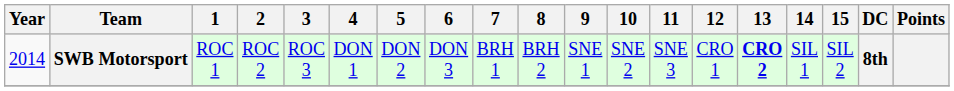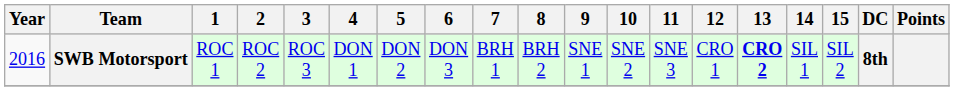 <table class="wikitable" style="text-align:center; font-size:85%">
 <tr>
 <th>Year</th>
 <th>Team</th>
 <th>1</th>
 <th>2</th>
 <th>3</th>
 <th>4</th>
 <th>5</th>
 <th>6</th>
 <th>7</th>
 <th>8</th>
 <th>9</th>
 <th>10</th>
 <th>11</th>
 <th>12</th>
 <th>13</th>
 <th>14</th>
 <th>15</th>
 <th>DC</th>
 <th>Points</th>
 </tr>
 <tr>
-<td><a href='#'>2014</a></td>
+<td><a href='#'>2016</a></td>
 <th nowrap>SWB Motorsport</th>
 <td style="background:#DFFFDF;"><a href='#'>ROC<br>1</a><br></td>
 <td style="background:#DFFFDF;"><a href='#'>ROC<br>2</a><br></td>
 <td style="background:#DFFFDF;"><a href='#'>ROC<br>3</a><br></td>
 <td style="background:#DFFFDF;"><a href='#'>DON<br>1</a><br></td>
 <td style="background:#DFFFDF;"><a href='#'>DON<br>2</a><br></td>
 <td style="background:#DFFFDF;"><a href='#'>DON<br>3</a><br></td>
 <td style="background:#DFFFDF;"><a href='#'>BRH<br>1</a><br></td>
 <td style="background:#DFFFDF;"><a href='#'>BRH<br>2</a><br></td>
 <td style="background:#DFFFDF;"><a href='#'>SNE<br>1</a><br></td>
 <td style="background:#DFFFDF;"><a href='#'>SNE<br>2</a><br></td>
 <td style="background:#DFFFDF;"><a href='#'>SNE<br>3</a><br></td>
 <td style="background:#DFFFDF;"><a href='#'>CRO<br>1</a><br></td>
 <td style="background:#DFFFDF;"><strong><a href='#'>CRO<br>2</a><br></strong></td>
 <td style="background:#DFFFDF;"><a href='#'>SIL<br>1</a><br></td>
 <td style="background:#DFFFDF;"><a href='#'>SIL<br>2</a><br></td>
 <th>8th</th>
 <th></th>
 </tr>
 <tr>
 </tr>
 </table>
